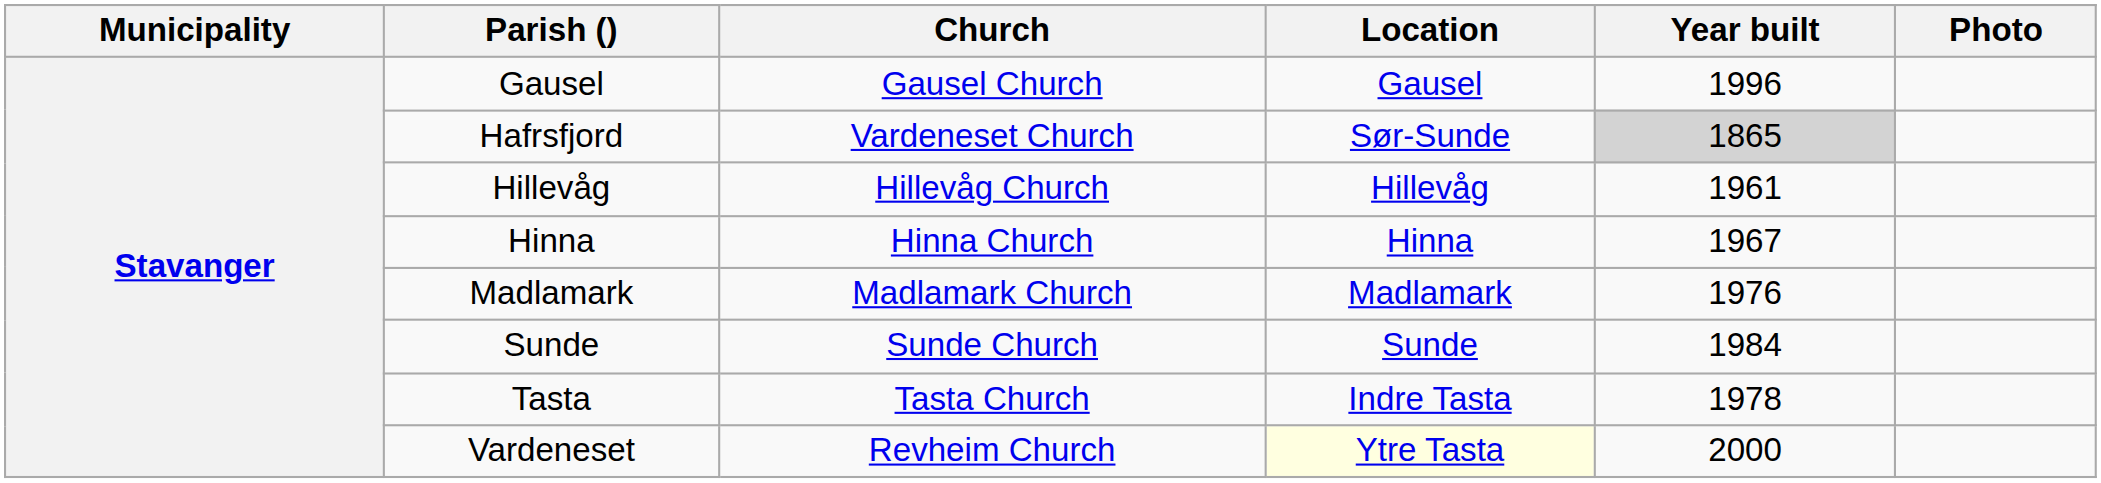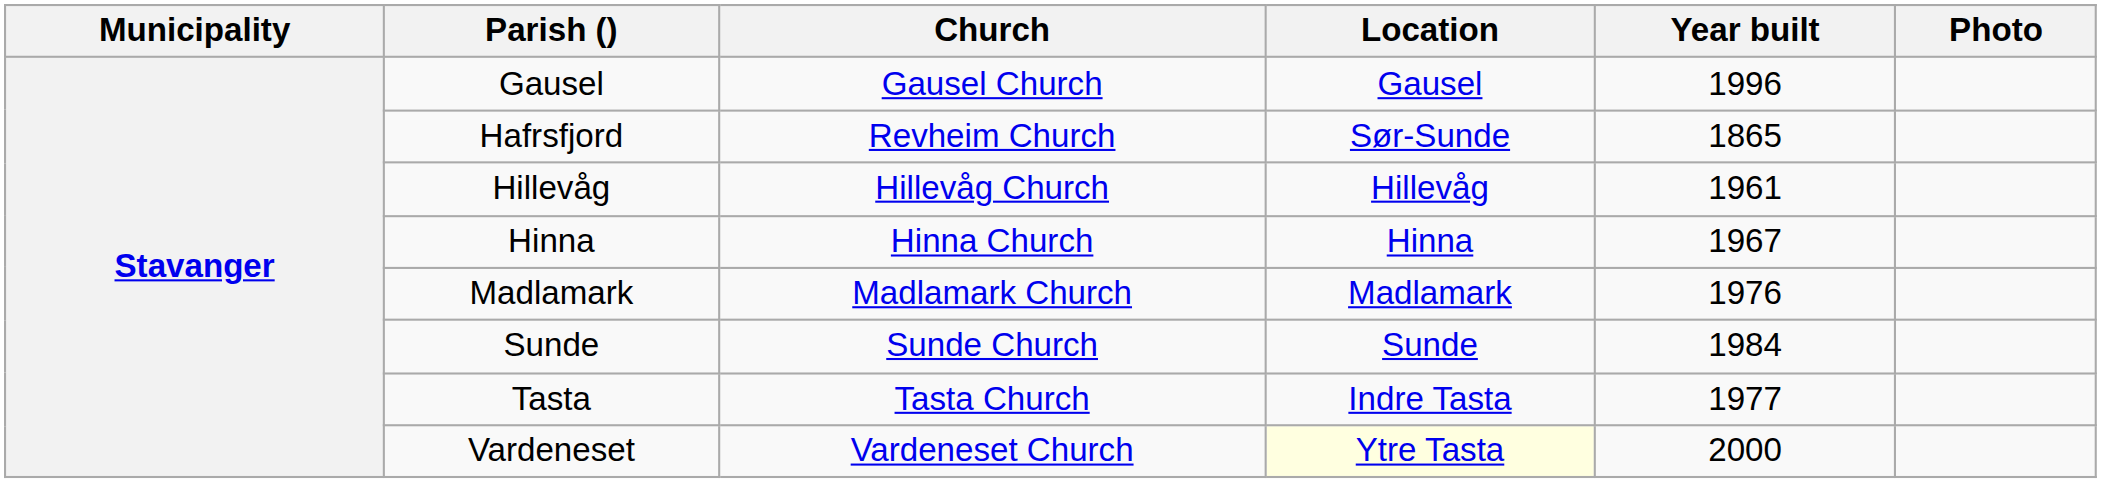 <table class="wikitable" style="text-align: center; width: 80%;">
 <tr>
 <th>Municipality</th>
 <th>Parish ()</th>
 <th>Church</th>
 <th>Location</th>
 <th>Year built</th>
 <th>Photo</th>
 </tr>
 <tr>
 <th rowspan="8"><a href='#'>Stavanger</a></th>
 <td rowspan="1">Gausel</td>
 <td><a href='#'>Gausel Church</a></td>
 <td><a href='#'>Gausel</a></td>
 <td>1996</td>
 <td></td>
 </tr>
 <tr>
 <td rowspan="1">Hafrsfjord</td>
-<td><a href='#'>Vardeneset Church</a></td>
+<td><a href='#'>Revheim Church</a></td>
 <td><a href='#'>Sør-Sunde</a></td>
-<td style="background: lightgrey;">1865</td>
+<td>1865</td>
 <td></td>
 </tr>
 <tr>
 <td rowspan="1">Hillevåg</td>
 <td><a href='#'>Hillevåg Church</a></td>
 <td><a href='#'>Hillevåg</a></td>
 <td>1961</td>
 <td></td>
 </tr>
 <tr>
 <td rowspan="1">Hinna</td>
 <td><a href='#'>Hinna Church</a></td>
 <td><a href='#'>Hinna</a></td>
 <td>1967</td>
 <td></td>
 </tr>
 <tr>
 <td rowspan="1">Madlamark</td>
 <td><a href='#'>Madlamark Church</a></td>
 <td><a href='#'>Madlamark</a></td>
 <td>1976</td>
 <td></td>
 </tr>
 <tr>
 <td rowspan="1">Sunde</td>
 <td><a href='#'>Sunde Church</a></td>
 <td><a href='#'>Sunde</a></td>
 <td>1984</td>
 <td></td>
 </tr>
 <tr>
 <td rowspan="1">Tasta</td>
 <td><a href='#'>Tasta Church</a></td>
 <td><a href='#'>Indre Tasta</a></td>
-<td>1978</td>
+<td>1977</td>
 <td></td>
 </tr>
 <tr>
 <td rowspan="1">Vardeneset</td>
-<td><a href='#'>Revheim Church</a></td>
+<td><a href='#'>Vardeneset Church</a></td>
 <td style="background: lightyellow;"><a href='#'>Ytre Tasta</a></td>
 <td>2000</td>
 <td></td>
 </tr>
 </table>
